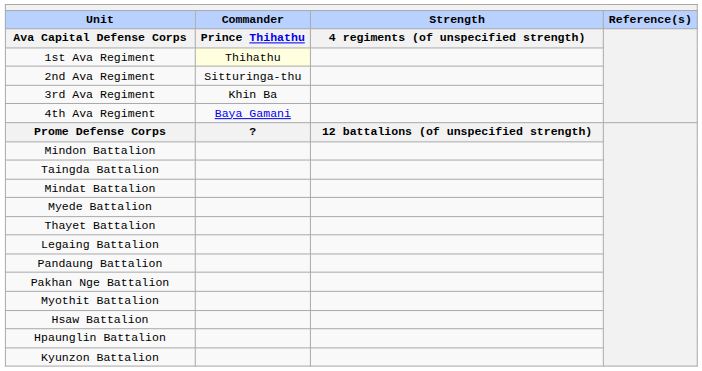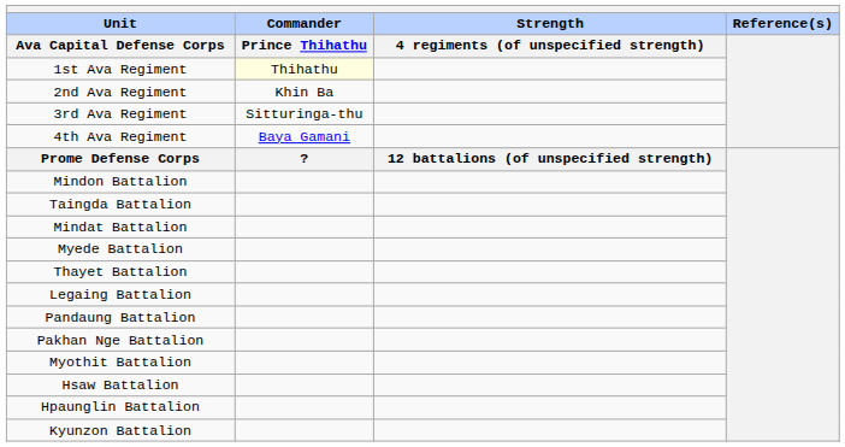 <table class="wikitable collapsible" style="min-width:60em; margin:0.3em auto; font-size:88%;">
 <tr>
 <th colspan=5></th>
 </tr>
 <tr>
 <th style="background-color:#B9D1FF">Unit</th>
 <th style="background-color:#B9D1FF">Commander</th>
 <th style="background-color:#B9D1FF">Strength</th>
 <th style="background-color:#B9D1FF">Reference(s)</th>
 </tr>
 <tr>
 <th colspan="1">Ava Capital Defense Corps</th>
 <th colspan="1">Prince <a href='#'>Thihathu</a></th>
 <th colspan="1">4 regiments (of unspecified strength)</th>
 <th rowspan="5"></th>
 </tr>
 <tr>
 <td align="center">1st Ava Regiment</td>
 <td align="center" style="background: lightyellow;">Thihathu</td>
 <td align="center"></td>
 </tr>
 <tr>
 <td align="center">2nd Ava Regiment</td>
-<td align="center">Sitturinga-thu</td>
+<td align="center">Khin Ba</td>
 <td align="center"></td>
 </tr>
 <tr>
 <td align="center">3rd Ava Regiment</td>
-<td align="center">Khin Ba</td>
+<td align="center">Sitturinga-thu</td>
 <td align="center"></td>
 </tr>
 <tr>
 <td align="center">4th Ava Regiment</td>
 <td align="center"><a href='#'>Baya Gamani</a></td>
 <td align="center"></td>
 </tr>
 <tr>
 <th colspan="1">Prome Defense Corps</th>
 <th colspan="1">?</th>
 <th colspan="1">12 battalions (of unspecified strength)</th>
 <th rowspan="13"></th>
 </tr>
 <tr>
 <td align="center">Mindon Battalion</td>
 <td align="center"></td>
 <td align="center"></td>
 </tr>
 <tr>
 <td align="center">Taingda Battalion</td>
 <td align="center"></td>
 <td align="center"></td>
 </tr>
 <tr>
 <td align="center">Mindat Battalion</td>
 <td align="center"></td>
 <td align="center"></td>
 </tr>
 <tr>
 <td align="center">Myede Battalion</td>
 <td align="center"></td>
 <td align="center"></td>
 </tr>
 <tr>
 <td align="center">Thayet Battalion</td>
 <td align="center"></td>
 <td align="center"></td>
 </tr>
 <tr>
 <td align="center">Legaing Battalion</td>
 <td align="center"></td>
 <td align="center"></td>
 </tr>
 <tr>
 <td align="center">Pandaung Battalion</td>
 <td align="center"></td>
 <td align="center"></td>
 </tr>
 <tr>
 <td align="center">Pakhan Nge Battalion</td>
 <td align="center"></td>
 <td align="center"></td>
 </tr>
 <tr>
 <td align="center">Myothit Battalion</td>
 <td align="center"></td>
 <td align="center"></td>
 </tr>
 <tr>
 <td align="center">Hsaw Battalion</td>
 <td align="center"></td>
 <td align="center"></td>
 </tr>
 <tr>
 <td align="center">Hpaunglin Battalion</td>
 <td align="center"></td>
 <td align="center"></td>
 </tr>
 <tr>
 <td align="center">Kyunzon Battalion</td>
 <td align="center"></td>
 <td align="center"></td>
 </tr>
 </table>
